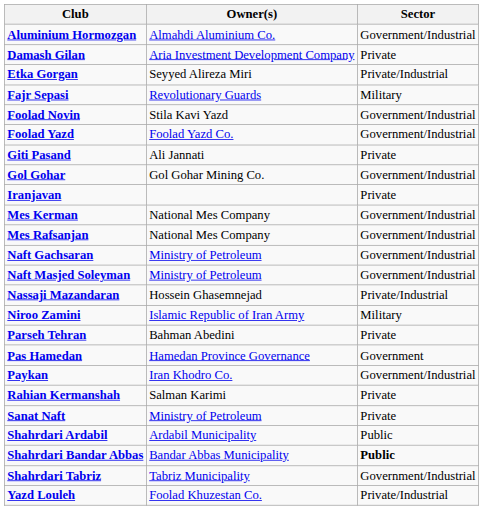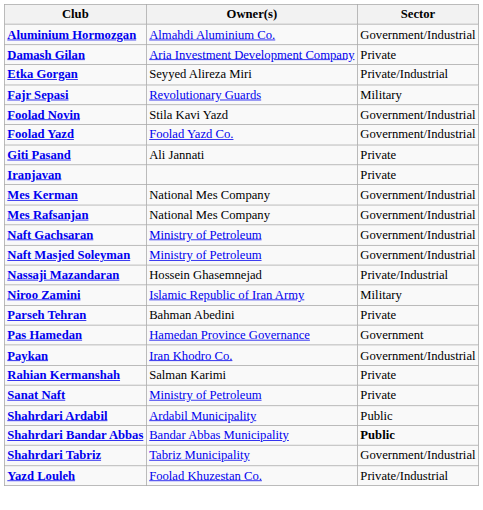 <table class="wikitable sortable">
 <tr>
 <th>Club</th>
 <th>Owner(s)</th>
 <th>Sector</th>
 </tr>
 <tr>
 <td><strong><a href='#'>Aluminium Hormozgan</a></strong></td>
 <td><a href='#'>Almahdi Aluminium Co.</a></td>
 <td>Government/Industrial</td>
 </tr>
 <tr>
 <td><strong><a href='#'>Damash Gilan</a></strong></td>
 <td><a href='#'>Aria Investment Development Company</a></td>
 <td>Private</td>
 </tr>
 <tr>
 <td><strong><a href='#'>Etka Gorgan</a></strong></td>
 <td>Seyyed Alireza Miri</td>
 <td>Private/Industrial</td>
 </tr>
 <tr>
 <td><strong><a href='#'>Fajr Sepasi</a></strong></td>
 <td><a href='#'>Revolutionary Guards</a></td>
 <td>Military</td>
 </tr>
 <tr>
 <td><strong><a href='#'>Foolad Novin</a></strong></td>
 <td>Stila Kavi Yazd</td>
 <td>Government/Industrial</td>
 </tr>
 <tr>
 <td><strong><a href='#'>Foolad Yazd</a></strong></td>
 <td><a href='#'>Foolad Yazd Co.</a></td>
 <td>Government/Industrial</td>
 </tr>
 <tr>
 <td><strong><a href='#'>Giti Pasand</a></strong></td>
 <td>Ali Jannati</td>
 <td>Private</td>
-</tr>
-<tr>
-<td><strong><a href='#'>Gol Gohar</a></strong></td>
-<td>Gol Gohar Mining Co.</td>
-<td>Government/Industrial</td>
 </tr>
 <tr>
 <td><strong><a href='#'>Iranjavan</a></strong></td>
 <td></td>
 <td>Private</td>
 </tr>
 <tr>
 <td><strong><a href='#'>Mes Kerman</a></strong></td>
 <td>National Mes Company</td>
 <td>Government/Industrial</td>
 </tr>
 <tr>
 <td><strong><a href='#'>Mes Rafsanjan</a></strong></td>
 <td>National Mes Company</td>
 <td>Government/Industrial</td>
 </tr>
 <tr>
 <td><strong><a href='#'>Naft Gachsaran</a></strong></td>
 <td><a href='#'>Ministry of Petroleum</a></td>
 <td>Government/Industrial</td>
 </tr>
 <tr>
 <td><strong><a href='#'>Naft Masjed Soleyman</a></strong></td>
 <td><a href='#'>Ministry of Petroleum</a></td>
 <td>Government/Industrial</td>
 </tr>
 <tr>
 <td><strong><a href='#'>Nassaji Mazandaran</a></strong></td>
 <td>Hossein Ghasemnejad</td>
 <td>Private/Industrial</td>
 </tr>
 <tr>
 <td><strong><a href='#'>Niroo Zamini</a></strong></td>
 <td><a href='#'>Islamic Republic of Iran Army</a></td>
 <td>Military</td>
 </tr>
 <tr>
 <td><strong><a href='#'>Parseh Tehran</a></strong></td>
 <td>Bahman Abedini</td>
 <td>Private</td>
 </tr>
 <tr>
 <td><strong><a href='#'>Pas Hamedan</a></strong></td>
 <td><a href='#'>Hamedan Province Governance</a></td>
 <td>Government</td>
 </tr>
 <tr>
 <td><strong><a href='#'>Paykan</a></strong></td>
 <td><a href='#'>Iran Khodro Co.</a></td>
 <td>Government/Industrial</td>
 </tr>
 <tr>
 <td><strong><a href='#'>Rahian Kermanshah</a></strong></td>
 <td>Salman Karimi</td>
 <td>Private</td>
 </tr>
 <tr>
 <td><strong><a href='#'>Sanat Naft</a></strong></td>
 <td><a href='#'>Ministry of Petroleum</a></td>
 <td>Private</td>
 </tr>
 <tr>
 <td><strong><a href='#'>Shahrdari Ardabil</a></strong></td>
 <td><a href='#'>Ardabil Municipality</a></td>
 <td>Public</td>
 </tr>
 <tr>
 <td><strong><a href='#'>Shahrdari Bandar Abbas</a></strong></td>
 <td><a href='#'>Bandar Abbas Municipality</a></td>
 <td><strong>Public</strong></td>
 </tr>
 <tr>
 <td><strong><a href='#'>Shahrdari Tabriz</a></strong></td>
 <td><a href='#'>Tabriz Municipality</a></td>
 <td>Government/Industrial</td>
 </tr>
 <tr>
 <td><strong><a href='#'>Yazd Louleh</a></strong></td>
 <td><a href='#'>Foolad Khuzestan Co.</a></td>
 <td>Private/Industrial</td>
 </tr>
 </table>
